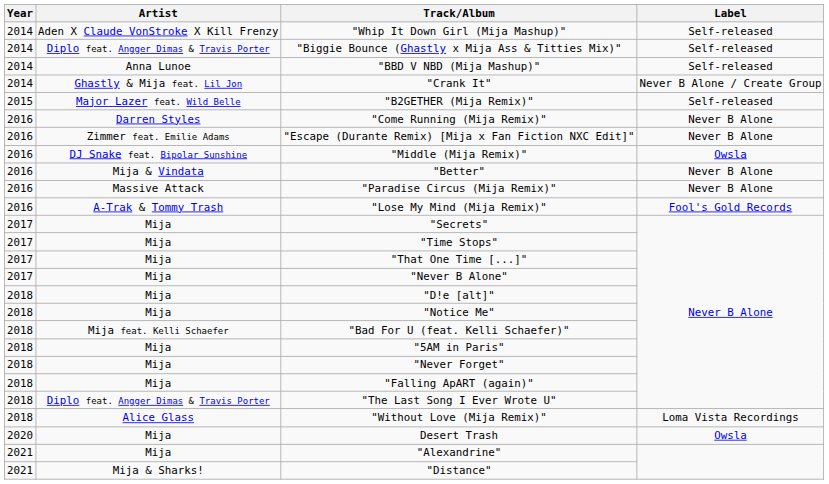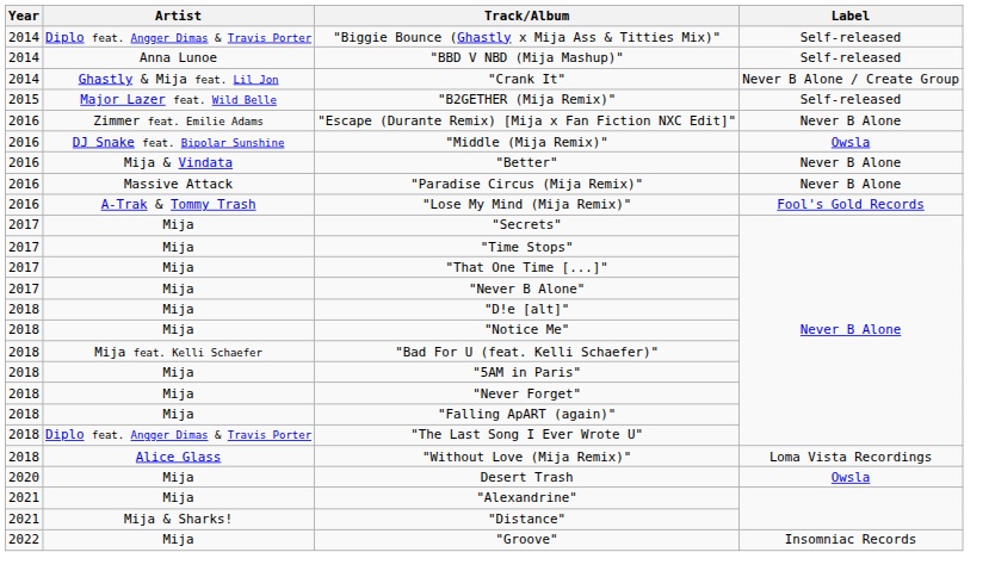 <table class="wikitable plainrowheaders" style="text-align:center;">
 <tr>
 <th scope="col">Year</th>
 <th scope="col">Artist</th>
 <th scope="col">Track/Album</th>
 <th scope="col">Label</th>
-</tr>
-<tr>
-<td>2014</td>
-<td scope="row">Aden X <a href='#'>Claude VonStroke</a> X Kill Frenzy</td>
-<td scope="row">"Whip It Down Girl (Mija Mashup)"</td>
-<td>Self-released</td>
 </tr>
 <tr>
 <td>2014</td>
 <td scope="row"><a href='#'>Diplo</a> <small>feat. <a href='#'>Angger Dimas</a> & <a href='#'>Travis Porter</a></small></td>
 <td scope="row">"Biggie Bounce (<a href='#'>Ghastly</a> x Mija Ass & Titties Mix)"</td>
 <td>Self-released</td>
 </tr>
 <tr>
 <td>2014</td>
 <td scope="row">Anna Lunoe</td>
 <td scope="row">"BBD V NBD (Mija Mashup)"</td>
 <td>Self-released</td>
 </tr>
 <tr>
 <td>2014</td>
 <td scope="row"><a href='#'>Ghastly</a> & Mija <small>feat. <a href='#'>Lil Jon</a></small></td>
 <td scope="row">"Crank It"</td>
 <td>Never B Alone / Create Group</td>
 </tr>
 <tr>
 <td>2015</td>
 <td scope="row"><a href='#'>Major Lazer</a> <small>feat. <a href='#'>Wild Belle</a></small></td>
 <td scope="row">"B2GETHER (Mija Remix)"</td>
 <td>Self-released</td>
-</tr>
-<tr>
-<td>2016</td>
-<td scope="row"><a href='#'>Darren Styles</a></td>
-<td scope="row">"Come Running (Mija Remix)"</td>
-<td>Never B Alone</td>
 </tr>
 <tr>
 <td>2016</td>
 <td scope="row">Zimmer <small>feat. Emilie Adams</small></td>
 <td scope="row">"Escape (Durante Remix) [Mija x Fan Fiction NXC Edit]"</td>
 <td>Never B Alone</td>
 </tr>
 <tr>
 <td>2016</td>
 <td scope="row"><a href='#'>DJ Snake</a> <small>feat. <a href='#'>Bipolar Sunshine</a></small></td>
 <td scope="row">"Middle (Mija Remix)"</td>
 <td><a href='#'>Owsla</a></td>
 </tr>
 <tr>
 <td>2016</td>
 <td scope="row">Mija & <a href='#'>Vindata</a></td>
 <td scope="row">"Better"</td>
 <td>Never B Alone</td>
 </tr>
 <tr>
 <td>2016</td>
 <td scope="row">Massive Attack</td>
 <td scope="row">"Paradise Circus (Mija Remix)"</td>
 <td>Never B Alone</td>
 </tr>
 <tr>
 <td>2016</td>
 <td scope="row"><a href='#'>A-Trak</a> & <a href='#'>Tommy Trash</a></td>
 <td scope="row">"Lose My Mind (Mija Remix)"</td>
 <td><a href='#'>Fool's Gold Records</a></td>
 </tr>
 <tr>
 <td>2017</td>
 <td scope="row">Mija</td>
 <td scope="row">"Secrets"</td>
 <td rowspan="11"><a href='#'>Never B Alone</a></td>
 </tr>
 <tr>
 <td>2017</td>
 <td scope="row">Mija</td>
 <td scope="row">"Time Stops"</td>
 </tr>
 <tr>
 <td>2017</td>
 <td scope="row">Mija</td>
 <td scope="row">"That One Time [...]"</td>
 </tr>
 <tr>
 <td>2017</td>
 <td scope="row">Mija</td>
 <td scope="row">"Never B Alone"</td>
 </tr>
 <tr>
 <td>2018</td>
 <td scope="row">Mija</td>
 <td scope="row">"D!e [alt]"</td>
 </tr>
 <tr>
 <td>2018</td>
 <td scope="row">Mija</td>
 <td scope="row">"Notice Me"</td>
 </tr>
 <tr>
 <td>2018</td>
 <td scope="row">Mija <small>feat. Kelli Schaefer</small></td>
 <td scope="row">"Bad For U (feat. Kelli Schaefer)"</td>
 </tr>
 <tr>
 <td>2018</td>
 <td scope="row">Mija</td>
 <td scope="row">"5AM in Paris"</td>
 </tr>
 <tr>
 <td>2018</td>
 <td scope="row">Mija</td>
 <td scope="row">"Never Forget"</td>
 </tr>
 <tr>
 <td>2018</td>
 <td scope="row">Mija</td>
 <td scope="row">"Falling ApART (again)"</td>
 </tr>
 <tr>
 <td>2018</td>
 <td scope="row"><a href='#'>Diplo</a> <small>feat. <a href='#'>Angger Dimas</a> & <a href='#'>Travis Porter</a></small></td>
 <td scope="row">"The Last Song I Ever Wrote U"</td>
 </tr>
 <tr>
 <td>2018</td>
 <td scope="row"><a href='#'>Alice Glass</a></td>
 <td scope="row">"Without Love (Mija Remix)"</td>
 <td>Loma Vista Recordings</td>
 </tr>
 <tr>
 <td>2020</td>
 <td scope ="row">Mija</td>
 <td scope ="row">Desert Trash</td>
 <td><a href='#'>Owsla</a></td>
 </tr>
 <tr>
 <td>2021</td>
 <td scope ="row">Mija</td>
 <td scope ="row">"Alexandrine"</td>
 </tr>
 <tr>
 <td>2021</td>
 <td scope ="row">Mija & Sharks!</td>
 <td scope ="row">"Distance"</td>
 </tr>
+<tr>
+<td>2022</td>
+<td scope ="row">Mija</td>
+<td scope ="row">"Groove"</td>
+<td>Insomniac Records</td>
+</tr>
 </table>
